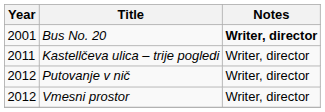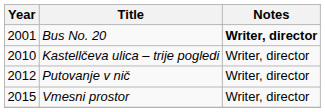 <table class = "wikitable sortable">
 <tr>
 <th>Year</th>
 <th>Title</th>
 <th class="unsortable">Notes</th>
 </tr>
 <tr>
 <td>2001</td>
 <td><em>Bus No. 20</em></td>
 <td><strong>Writer, director</strong></td>
 </tr>
 <tr>
-<td>2011</td>
+<td>2010</td>
 <td><em>Kastellčeva ulica – trije pogledi</em></td>
 <td>Writer, director</td>
 </tr>
 <tr>
 <td>2012</td>
 <td><em>Putovanje v nič</em></td>
 <td>Writer, director</td>
 </tr>
 <tr>
-<td>2012</td>
+<td>2015</td>
 <td><em>Vmesni prostor</em></td>
 <td>Writer, director</td>
 </tr>
 <tr>
 </tr>
 </table>
